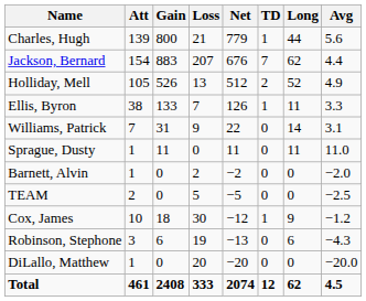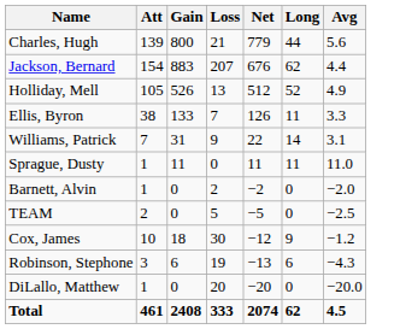 <table class="wikitable" style="white-space:nowrap;">
 <tr>
 <th>Name</th>
 <th>Att</th>
 <th>Gain</th>
 <th>Loss</th>
 <th>Net</th>
-<th>TD</th>
 <th>Long</th>
 <th>Avg</th>
 </tr>
 <tr>
 <td>Charles, Hugh</td>
 <td>139</td>
 <td>800</td>
 <td>21</td>
 <td>779</td>
-<td>1</td>
 <td>44</td>
 <td>5.6</td>
 </tr>
 <tr>
 <td><a href='#'>Jackson, Bernard</a></td>
 <td>154</td>
 <td>883</td>
 <td>207</td>
 <td>676</td>
-<td>7</td>
 <td>62</td>
 <td>4.4</td>
 </tr>
 <tr>
 <td>Holliday, Mell</td>
 <td>105</td>
 <td>526</td>
 <td>13</td>
 <td>512</td>
-<td>2</td>
 <td>52</td>
 <td>4.9</td>
 </tr>
 <tr>
 <td>Ellis, Byron</td>
 <td>38</td>
 <td>133</td>
 <td>7</td>
 <td>126</td>
-<td>1</td>
 <td>11</td>
 <td>3.3</td>
 </tr>
 <tr>
 <td>Williams, Patrick</td>
 <td>7</td>
 <td>31</td>
 <td>9</td>
 <td>22</td>
-<td>0</td>
 <td>14</td>
 <td>3.1</td>
 </tr>
 <tr>
 <td>Sprague, Dusty</td>
 <td>1</td>
 <td>11</td>
 <td>0</td>
 <td>11</td>
-<td>0</td>
 <td>11</td>
 <td>11.0</td>
 </tr>
 <tr>
 <td>Barnett, Alvin</td>
 <td>1</td>
 <td>0</td>
 <td>2</td>
 <td>−2</td>
 <td>0</td>
-<td>0</td>
 <td>−2.0</td>
 </tr>
 <tr>
 <td>TEAM</td>
 <td>2</td>
 <td>0</td>
 <td>5</td>
 <td>−5</td>
 <td>0</td>
-<td>0</td>
 <td>−2.5</td>
 </tr>
 <tr>
 <td>Cox, James</td>
 <td>10</td>
 <td>18</td>
 <td>30</td>
 <td>−12</td>
-<td>1</td>
 <td>9</td>
 <td>−1.2</td>
 </tr>
 <tr>
 <td>Robinson, Stephone</td>
 <td>3</td>
 <td>6</td>
 <td>19</td>
 <td>−13</td>
-<td>0</td>
 <td>6</td>
 <td>−4.3</td>
 </tr>
 <tr>
 <td>DiLallo, Matthew</td>
 <td>1</td>
 <td>0</td>
 <td>20</td>
 <td>−20</td>
 <td>0</td>
-<td>0</td>
 <td>−20.0</td>
 </tr>
 <tr style="font-weight:bold;">
 <td>Total</td>
 <td>461</td>
 <td>2408</td>
 <td>333</td>
 <td>2074</td>
-<td>12</td>
 <td>62</td>
 <td>4.5</td>
 </tr>
 </table>
